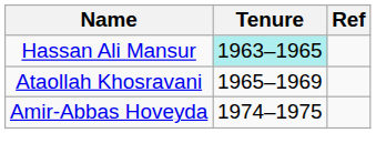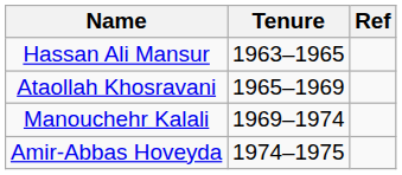 <table class="wikitable" style="text-align:center; font-size:100%; line-height:16px;">
 <tr>
 <th>Name</th>
 <th>Tenure</th>
 <th>Ref</th>
 </tr>
 <tr>
 <td><a href='#'>Hassan Ali Mansur</a></td>
-<td style="background: paleturquoise;">1963–1965</td>
+<td>1963–1965</td>
 <td></td>
 </tr>
 <tr>
 <td><a href='#'>Ataollah Khosravani</a></td>
 <td>1965–1969</td>
 <td></td>
 </tr>
 <tr>
+<td><a href='#'>Manouchehr Kalali</a></td>
+<td>1969–1974</td>
+<td></td>
+</tr>
+<tr>
 <td><a href='#'>Amir-Abbas Hoveyda</a></td>
 <td>1974–1975</td>
 <td></td>
 </tr>
 </table>
